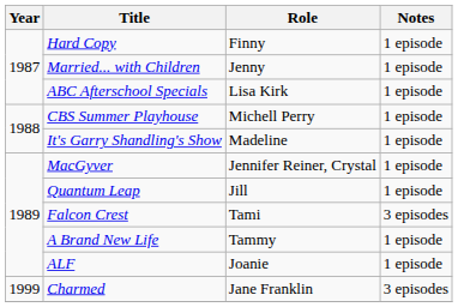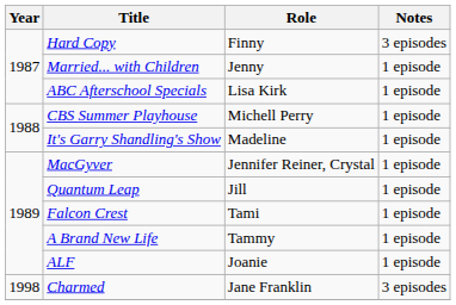 <table class="wikitable sortable plainrowheaders" style="white-space:nowrap">
 <tr>
 <th>Year</th>
 <th>Title</th>
 <th>Role</th>
 <th>Notes</th>
 </tr>
 <tr>
 <td rowspan=3>1987</td>
 <td><em><a href='#'>Hard Copy</a></em></td>
 <td>Finny</td>
-<td>1 episode</td>
+<td>3 episodes</td>
 </tr>
 <tr>
 <td><em><a href='#'>Married... with Children</a></em></td>
 <td>Jenny</td>
 <td>1 episode</td>
 </tr>
 <tr>
 <td><em><a href='#'>ABC Afterschool Specials</a></em></td>
 <td>Lisa Kirk</td>
 <td>1 episode</td>
 </tr>
 <tr>
 <td rowspan=2>1988</td>
 <td><em><a href='#'>CBS Summer Playhouse</a></em></td>
 <td>Michell Perry</td>
 <td>1 episode</td>
 </tr>
 <tr>
 <td><em><a href='#'>It's Garry Shandling's Show</a></em></td>
 <td>Madeline</td>
 <td>1 episode</td>
 </tr>
 <tr>
 <td rowspan=5>1989</td>
 <td><em><a href='#'>MacGyver</a></em></td>
 <td>Jennifer Reiner, Crystal</td>
 <td>1 episode</td>
 </tr>
 <tr>
 <td><em><a href='#'>Quantum Leap</a></em></td>
 <td>Jill</td>
 <td>1 episode</td>
 </tr>
 <tr>
 <td><em><a href='#'>Falcon Crest</a></em></td>
 <td>Tami</td>
-<td>3 episodes</td>
+<td>1 episode</td>
 </tr>
 <tr>
 <td><em><a href='#'>A Brand New Life</a></em></td>
 <td>Tammy</td>
 <td>1 episode</td>
 </tr>
 <tr>
 <td><em><a href='#'>ALF</a></em></td>
 <td>Joanie</td>
 <td>1 episode</td>
 </tr>
 <tr>
-<td rowspan=1>1999</td>
+<td rowspan=1>1998</td>
 <td><em><a href='#'>Charmed</a></em></td>
 <td>Jane Franklin</td>
 <td>3 episodes</td>
 </tr>
 <tr>
 </tr>
 </table>
